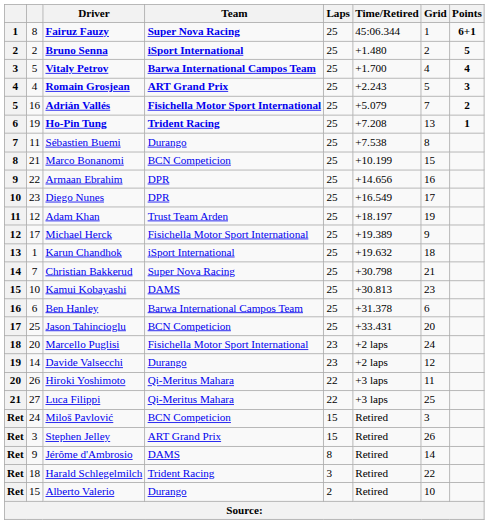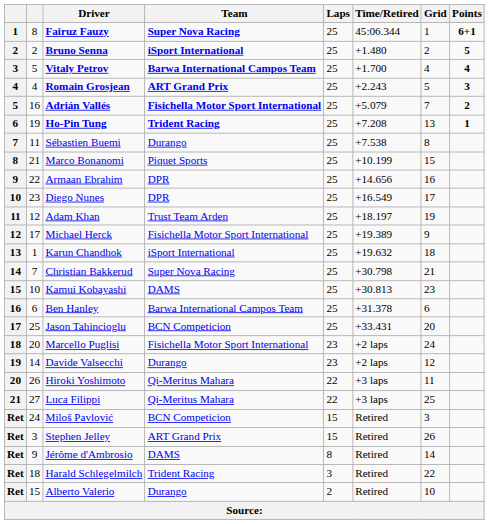 <table class="wikitable" style="font-size: 85%">
 <tr>
 <th></th>
 <th></th>
 <th>Driver</th>
 <th>Team</th>
 <th>Laps</th>
 <th>Time/Retired</th>
 <th>Grid</th>
 <th>Points</th>
 </tr>
 <tr>
 <th>1</th>
 <td align="center">8</td>
 <td> <strong><a href='#'>Fairuz Fauzy</a></strong></td>
 <td><strong><a href='#'>Super Nova Racing</a></strong></td>
 <td>25</td>
 <td>45:06.344</td>
 <td>1</td>
 <td align="center"><strong>6+1</strong></td>
 </tr>
 <tr>
 <th>2</th>
 <td align="center">2</td>
 <td> <strong><a href='#'>Bruno Senna</a></strong></td>
 <td><strong><a href='#'>iSport International</a></strong></td>
 <td>25</td>
 <td>+1.480</td>
 <td>2</td>
 <td align="center"><strong>5</strong></td>
 </tr>
 <tr>
 <th>3</th>
 <td align="center">5</td>
 <td> <strong><a href='#'>Vitaly Petrov</a></strong></td>
 <td><strong><a href='#'>Barwa International Campos Team</a></strong></td>
 <td>25</td>
 <td>+1.700</td>
 <td>4</td>
 <td align="center"><strong>4</strong></td>
 </tr>
 <tr>
 <th>4</th>
 <td align="center">4</td>
 <td> <strong><a href='#'>Romain Grosjean</a></strong></td>
 <td><strong><a href='#'>ART Grand Prix</a></strong></td>
 <td>25</td>
 <td>+2.243</td>
 <td>5</td>
 <td align="center"><strong>3</strong></td>
 </tr>
 <tr>
 <th>5</th>
 <td align="center">16</td>
 <td> <strong><a href='#'>Adrián Vallés</a></strong></td>
 <td><strong><a href='#'>Fisichella Motor Sport International</a></strong></td>
 <td>25</td>
 <td>+5.079</td>
 <td>7</td>
 <td align="center"><strong>2</strong></td>
 </tr>
 <tr>
 <th>6</th>
 <td align="center">19</td>
 <td> <strong><a href='#'>Ho-Pin Tung</a></strong></td>
 <td><strong><a href='#'>Trident Racing</a></strong></td>
 <td>25</td>
 <td>+7.208</td>
 <td>13</td>
 <td align="center"><strong>1</strong></td>
 </tr>
 <tr>
 <th>7</th>
 <td align="center">11</td>
 <td> <a href='#'>Sébastien Buemi</a></td>
 <td><a href='#'>Durango</a></td>
 <td>25</td>
 <td>+7.538</td>
 <td>8</td>
 <td></td>
 </tr>
 <tr>
 <th>8</th>
 <td align="center">21</td>
 <td> <a href='#'>Marco Bonanomi</a></td>
-<td><a href='#'>BCN Competicion</a></td>
+<td><a href='#'>Piquet Sports</a></td>
 <td>25</td>
 <td>+10.199</td>
 <td>15</td>
 <td></td>
 </tr>
 <tr>
 <th>9</th>
 <td align="center">22</td>
 <td> <a href='#'>Armaan Ebrahim</a></td>
 <td><a href='#'>DPR</a></td>
 <td>25</td>
 <td>+14.656</td>
 <td>16</td>
 <td></td>
 </tr>
 <tr>
 <th>10</th>
 <td align="center">23</td>
 <td> <a href='#'>Diego Nunes</a></td>
 <td><a href='#'>DPR</a></td>
 <td>25</td>
 <td>+16.549</td>
 <td>17</td>
 <td></td>
 </tr>
 <tr>
 <th>11</th>
 <td align="center">12</td>
 <td> <a href='#'>Adam Khan</a></td>
 <td><a href='#'>Trust Team Arden</a></td>
 <td>25</td>
 <td>+18.197</td>
 <td>19</td>
 <td></td>
 </tr>
 <tr>
 <th>12</th>
 <td align="center">17</td>
 <td> <a href='#'>Michael Herck</a></td>
 <td><a href='#'>Fisichella Motor Sport International</a></td>
 <td>25</td>
 <td>+19.389</td>
 <td>9</td>
 <td></td>
 </tr>
 <tr>
 <th>13</th>
 <td align="center">1</td>
 <td> <a href='#'>Karun Chandhok</a></td>
 <td><a href='#'>iSport International</a></td>
 <td>25</td>
 <td>+19.632</td>
 <td>18</td>
 <td></td>
 </tr>
 <tr>
 <th>14</th>
 <td align="center">7</td>
 <td> <a href='#'>Christian Bakkerud</a></td>
 <td><a href='#'>Super Nova Racing</a></td>
 <td>25</td>
 <td>+30.798</td>
 <td>21</td>
 <td></td>
 </tr>
 <tr>
 <th>15</th>
 <td align="center">10</td>
 <td> <a href='#'>Kamui Kobayashi</a></td>
 <td><a href='#'>DAMS</a></td>
 <td>25</td>
 <td>+30.813</td>
 <td>23</td>
 <td></td>
 </tr>
 <tr>
 <th>16</th>
 <td align="center">6</td>
 <td> <a href='#'>Ben Hanley</a></td>
 <td><a href='#'>Barwa International Campos Team</a></td>
 <td>25</td>
 <td>+31.378</td>
 <td>6</td>
 <td></td>
 </tr>
 <tr>
 <th>17</th>
 <td align="center">25</td>
 <td> <a href='#'>Jason Tahincioglu</a></td>
 <td><a href='#'>BCN Competicion</a></td>
 <td>25</td>
 <td>+33.431</td>
 <td>20</td>
 <td></td>
 </tr>
 <tr>
 <th>18</th>
 <td align="center">20</td>
 <td> <a href='#'>Marcello Puglisi</a></td>
 <td><a href='#'>Fisichella Motor Sport International</a></td>
 <td>23</td>
 <td>+2 laps</td>
 <td>24</td>
 <td></td>
 </tr>
 <tr>
 <th>19</th>
 <td align="center">14</td>
 <td> <a href='#'>Davide Valsecchi</a></td>
 <td><a href='#'>Durango</a></td>
 <td>23</td>
 <td>+2 laps</td>
 <td>12</td>
 <td></td>
 </tr>
 <tr>
 <th>20</th>
 <td align="center">26</td>
 <td> <a href='#'>Hiroki Yoshimoto</a></td>
 <td><a href='#'>Qi-Meritus Mahara</a></td>
 <td>22</td>
 <td>+3 laps</td>
 <td>11</td>
 <td></td>
 </tr>
 <tr>
 <th>21</th>
 <td align="center">27</td>
 <td> <a href='#'>Luca Filippi</a></td>
 <td><a href='#'>Qi-Meritus Mahara</a></td>
 <td>22</td>
 <td>+3 laps</td>
 <td>25</td>
 <td></td>
 </tr>
 <tr>
 <th>Ret</th>
 <td align="center">24</td>
 <td> <a href='#'>Miloš Pavlović</a></td>
 <td><a href='#'>BCN Competicion</a></td>
 <td>15</td>
 <td>Retired</td>
 <td>3</td>
 <td></td>
 </tr>
 <tr>
 <th>Ret</th>
 <td align="center">3</td>
 <td> <a href='#'>Stephen Jelley</a></td>
 <td><a href='#'>ART Grand Prix</a></td>
 <td>15</td>
 <td>Retired</td>
 <td>26</td>
 <td></td>
 </tr>
 <tr>
 <th>Ret</th>
 <td align="center">9</td>
 <td> <a href='#'>Jérôme d'Ambrosio</a></td>
 <td><a href='#'>DAMS</a></td>
 <td>8</td>
 <td>Retired</td>
 <td>14</td>
 <td></td>
 </tr>
 <tr>
 <th>Ret</th>
 <td align="center">18</td>
 <td> <a href='#'>Harald Schlegelmilch</a></td>
 <td><a href='#'>Trident Racing</a></td>
 <td>3</td>
 <td>Retired</td>
 <td>22</td>
 <td></td>
 </tr>
 <tr>
 <th>Ret</th>
 <td align="center">15</td>
 <td> <a href='#'>Alberto Valerio</a></td>
 <td><a href='#'>Durango</a></td>
 <td>2</td>
 <td>Retired</td>
 <td>10</td>
 <td></td>
 </tr>
 <tr>
 <th colspan="8">Source:</th>
 </tr>
 </table>
